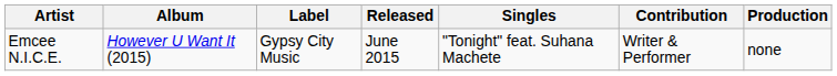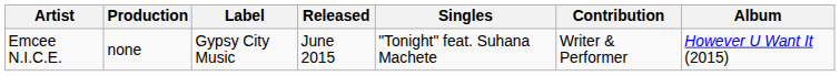 <table class="wikitable">
 <tr>
 <th>Artist</th>
-<th>Album</th>
+<th>Production</th>
 <th>Label</th>
 <th>Released</th>
 <th>Singles</th>
 <th>Contribution</th>
-<th>Production</th>
+<th>Album</th>
 </tr>
 <tr>
 <td>Emcee N.I.C.E.</td>
-<td><em><a href='#'>However U Want It</a></em> (2015)</td>
+<td>none</td>
 <td>Gypsy City Music</td>
 <td>June 2015</td>
 <td>"Tonight" feat. Suhana Machete</td>
 <td>Writer & Performer</td>
-<td>none</td>
+<td><em><a href='#'>However U Want It</a></em> (2015)</td>
 </tr>
 </table>
